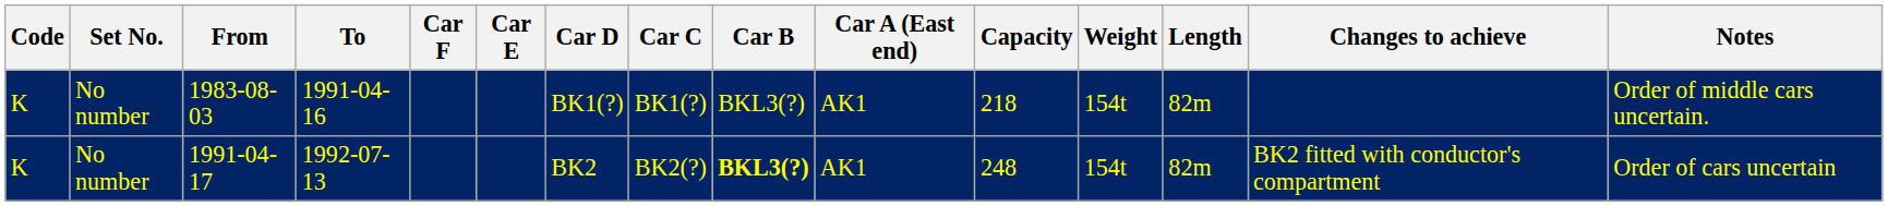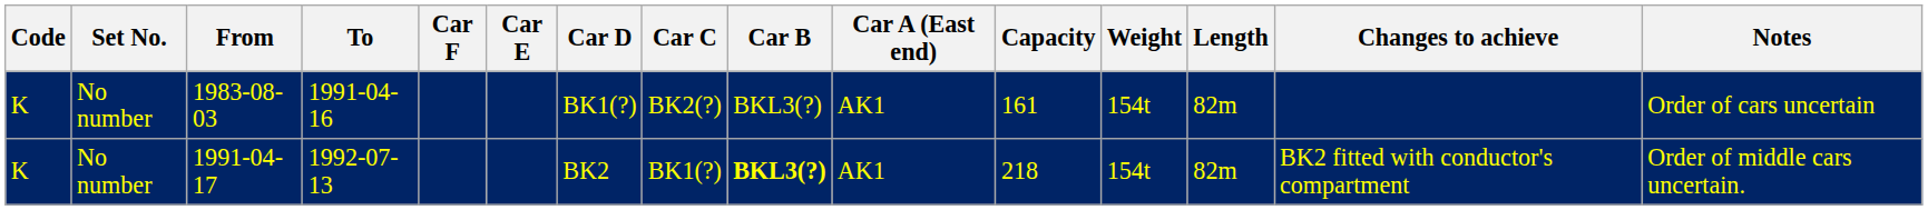 <table class="wikitable sortable">
 <tr>
 <th>Code</th>
 <th>Set No.</th>
 <th>From</th>
 <th>To</th>
 <th>Car F</th>
 <th>Car E</th>
 <th>Car D</th>
 <th>Car C</th>
 <th>Car B</th>
 <th>Car A (East end)</th>
 <th>Capacity</th>
 <th>Weight</th>
 <th>Length</th>
 <th>Changes to achieve</th>
 <th>Notes</th>
 </tr>
 <tr style="background: #002466; color: #FFFF00">
 <td>K</td>
 <td>No number</td>
 <td>1983-08-03</td>
 <td>1991-04-16</td>
 <td></td>
 <td></td>
 <td>BK1(?)</td>
-<td>BK1(?)</td>
+<td>BK2(?)</td>
 <td>BKL3(?)</td>
 <td>AK1</td>
-<td>218</td>
+<td>161</td>
 <td>154t</td>
 <td>82m</td>
 <td></td>
-<td>Order of middle cars uncertain.</td>
+<td>Order of cars uncertain</td>
 </tr>
 <tr style="background: #002466; color: #FFFF00">
 <td>K</td>
 <td>No number</td>
 <td>1991-04-17</td>
 <td>1992-07-13</td>
 <td></td>
 <td></td>
 <td>BK2</td>
-<td>BK2(?)</td>
+<td>BK1(?)</td>
 <td><strong>BKL3(?)</strong></td>
 <td>AK1</td>
-<td>248</td>
+<td>218</td>
 <td>154t</td>
 <td>82m</td>
 <td>BK2 fitted with conductor's compartment</td>
-<td>Order of cars uncertain</td>
+<td>Order of middle cars uncertain.</td>
 </tr>
 </table>
